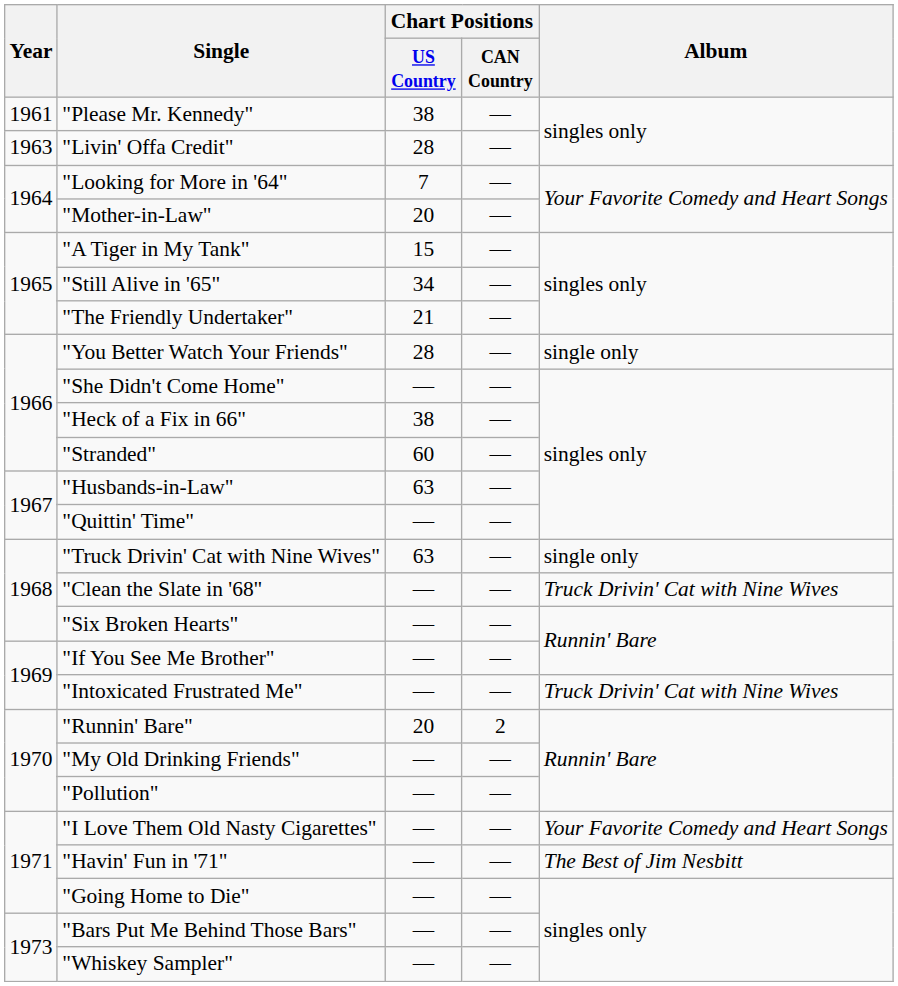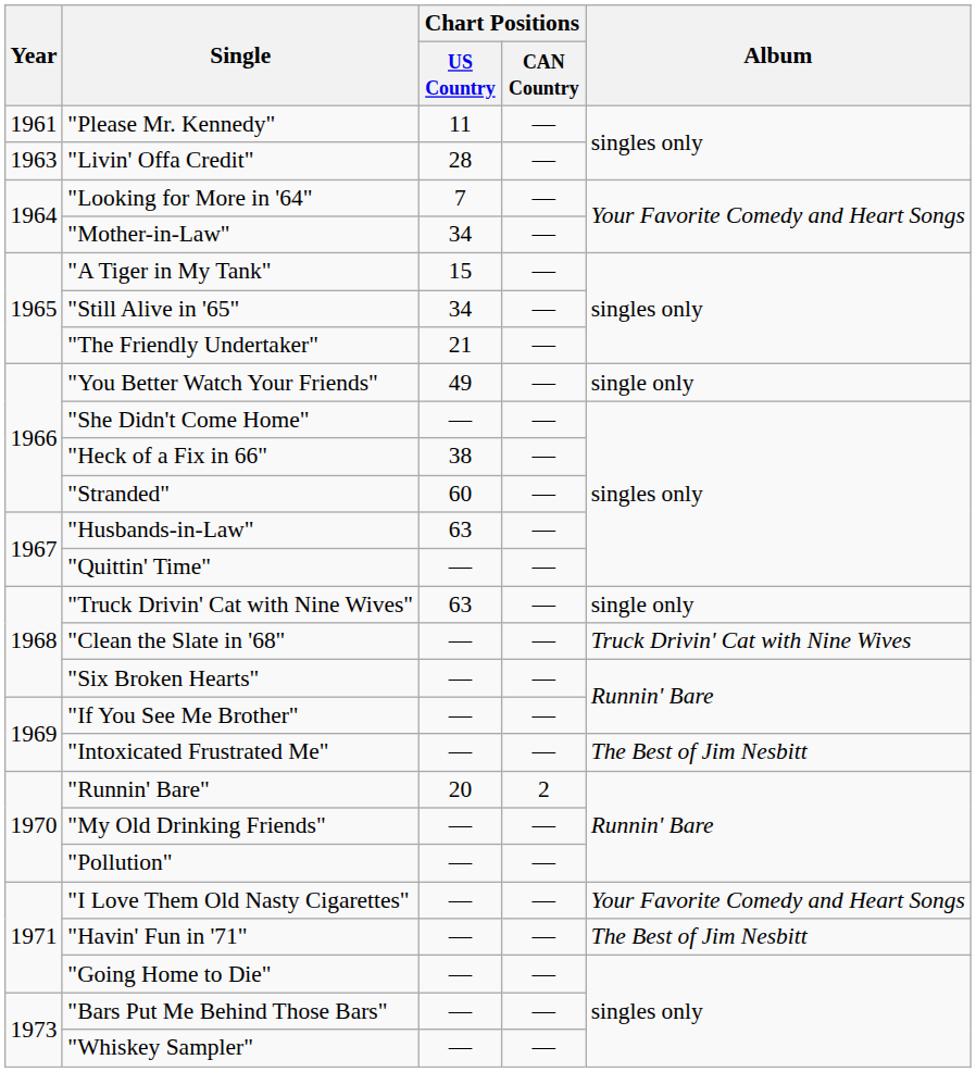 <table class="wikitable">
 <tr>
 <th rowspan="2">Year</th>
 <th rowspan="2">Single</th>
 <th colspan="2">Chart Positions</th>
 <th rowspan="2">Album</th>
 </tr>
 <tr>
 <th width="50"><small><a href='#'>US Country</a></small></th>
 <th width="50"><small>CAN Country</small></th>
 </tr>
 <tr>
 <td>1961</td>
 <td>"Please Mr. Kennedy"</td>
-<td align="center">38</td>
+<td align="center">11</td>
 <td align="center">—</td>
 <td rowspan="2">singles only</td>
 </tr>
 <tr>
 <td>1963</td>
 <td>"Livin' Offa Credit"</td>
 <td align="center">28</td>
 <td align="center">—</td>
 </tr>
 <tr>
 <td rowspan="2">1964</td>
 <td>"Looking for More in '64"</td>
 <td align="center">7</td>
 <td align="center">—</td>
 <td rowspan="2"><em>Your Favorite Comedy and Heart Songs</em></td>
 </tr>
 <tr>
 <td>"Mother-in-Law"</td>
-<td align="center">20</td>
+<td align="center">34</td>
 <td align="center">—</td>
 </tr>
 <tr>
 <td rowspan="3">1965</td>
 <td>"A Tiger in My Tank"</td>
 <td align="center">15</td>
 <td align="center">—</td>
 <td rowspan="3">singles only</td>
 </tr>
 <tr>
 <td>"Still Alive in '65"</td>
 <td align="center">34</td>
 <td align="center">—</td>
 </tr>
 <tr>
 <td>"The Friendly Undertaker"</td>
 <td align="center">21</td>
 <td align="center">—</td>
 </tr>
 <tr>
 <td rowspan="4">1966</td>
 <td>"You Better Watch Your Friends"</td>
-<td align="center">28</td>
+<td align="center">49</td>
 <td align="center">—</td>
 <td>single only</td>
 </tr>
 <tr>
 <td>"She Didn't Come Home"</td>
 <td align="center">—</td>
 <td align="center">—</td>
 <td rowspan="5">singles only</td>
 </tr>
 <tr>
 <td>"Heck of a Fix in 66"</td>
 <td align="center">38</td>
 <td align="center">—</td>
 </tr>
 <tr>
 <td>"Stranded"</td>
 <td align="center">60</td>
 <td align="center">—</td>
 </tr>
 <tr>
 <td rowspan="2">1967</td>
 <td>"Husbands-in-Law"</td>
 <td align="center">63</td>
 <td align="center">—</td>
 </tr>
 <tr>
 <td>"Quittin' Time"</td>
 <td align="center">—</td>
 <td align="center">—</td>
 </tr>
 <tr>
 <td rowspan="3">1968</td>
 <td>"Truck Drivin' Cat with Nine Wives"</td>
 <td align="center">63</td>
 <td align="center">—</td>
 <td>single only</td>
 </tr>
 <tr>
 <td>"Clean the Slate in '68"</td>
 <td align="center">—</td>
 <td align="center">—</td>
 <td><em>Truck Drivin' Cat with Nine Wives</em></td>
 </tr>
 <tr>
 <td>"Six Broken Hearts"</td>
 <td align="center">—</td>
 <td align="center">—</td>
 <td rowspan="2"><em>Runnin' Bare</em></td>
 </tr>
 <tr>
 <td rowspan="2">1969</td>
 <td>"If You See Me Brother"</td>
 <td align="center">—</td>
 <td align="center">—</td>
 </tr>
 <tr>
 <td>"Intoxicated Frustrated Me"</td>
 <td align="center">—</td>
 <td align="center">—</td>
-<td><em>Truck Drivin' Cat with Nine Wives</em></td>
+<td><em>The Best of Jim Nesbitt</em></td>
 </tr>
 <tr>
 <td rowspan="3">1970</td>
 <td>"Runnin' Bare"</td>
 <td align="center">20</td>
 <td align="center">2</td>
 <td rowspan="3"><em>Runnin' Bare</em></td>
 </tr>
 <tr>
 <td>"My Old Drinking Friends"</td>
 <td align="center">—</td>
 <td align="center">—</td>
 </tr>
 <tr>
 <td>"Pollution"</td>
 <td align="center">—</td>
 <td align="center">—</td>
 </tr>
 <tr>
 <td rowspan="3">1971</td>
 <td>"I Love Them Old Nasty Cigarettes"</td>
 <td align="center">—</td>
 <td align="center">—</td>
 <td><em>Your Favorite Comedy and Heart Songs</em></td>
 </tr>
 <tr>
 <td>"Havin' Fun in '71"</td>
 <td align="center">—</td>
 <td align="center">—</td>
 <td><em>The Best of Jim Nesbitt</em></td>
 </tr>
 <tr>
 <td>"Going Home to Die"</td>
 <td align="center">—</td>
 <td align="center">—</td>
 <td rowspan="3">singles only</td>
 </tr>
 <tr>
 <td rowspan="2">1973</td>
 <td>"Bars Put Me Behind Those Bars"</td>
 <td align="center">—</td>
 <td align="center">—</td>
 </tr>
 <tr>
 <td>"Whiskey Sampler"</td>
 <td align="center">—</td>
 <td align="center">—</td>
 </tr>
 </table>
